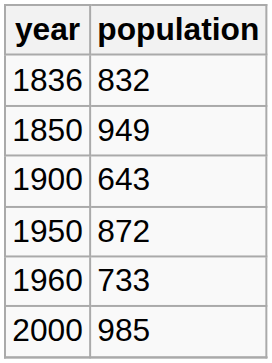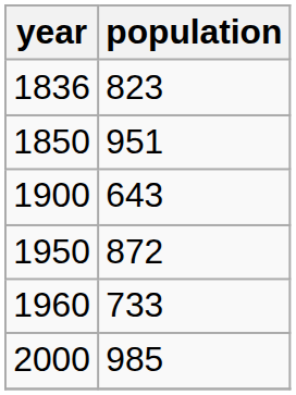 <table class="wikitable">
 <tr>
 <th>year</th>
 <th>population</th>
 </tr>
 <tr>
 <td>1836</td>
-<td>832</td>
+<td>823</td>
 </tr>
 <tr>
 <td>1850</td>
-<td>949</td>
+<td>951</td>
 </tr>
 <tr>
 <td>1900</td>
 <td>643</td>
 </tr>
 <tr>
 <td>1950</td>
 <td>872</td>
 </tr>
 <tr>
 <td>1960</td>
 <td>733</td>
 </tr>
 <tr>
 <td>2000</td>
 <td>985</td>
 </tr>
 <tr>
 </tr>
 </table>
